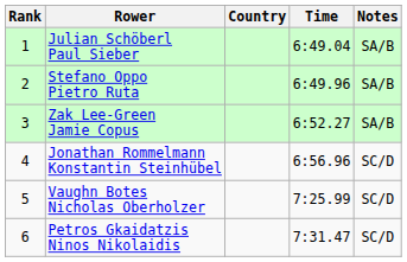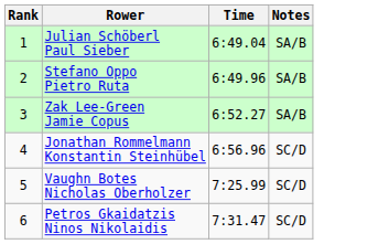 <table class="wikitable" style="text-align:center">
 <tr>
 <th>Rank</th>
 <th>Rower</th>
-<th>Country</th>
 <th>Time</th>
 <th>Notes</th>
 </tr>
 <tr bgcolor=ccffcc>
 <td>1</td>
 <td align="left"><a href='#'>Julian Schöberl</a><br><a href='#'>Paul Sieber</a></td>
-<td align="left"></td>
 <td>6:49.04</td>
 <td>SA/B</td>
 </tr>
 <tr bgcolor=ccffcc>
 <td>2</td>
 <td align="left"><a href='#'>Stefano Oppo</a><br><a href='#'>Pietro Ruta</a></td>
-<td align="left"></td>
 <td>6:49.96</td>
 <td>SA/B</td>
 </tr>
 <tr bgcolor=ccffcc>
 <td>3</td>
 <td align="left"><a href='#'>Zak Lee-Green</a><br><a href='#'>Jamie Copus</a></td>
-<td align="left"></td>
 <td>6:52.27</td>
 <td>SA/B</td>
 </tr>
 <tr>
 <td>4</td>
 <td align="left"><a href='#'>Jonathan Rommelmann</a><br><a href='#'>Konstantin Steinhübel</a></td>
-<td align="left"></td>
 <td>6:56.96</td>
 <td>SC/D</td>
 </tr>
 <tr>
 <td>5</td>
 <td align="left"><a href='#'>Vaughn Botes</a><br><a href='#'>Nicholas Oberholzer</a></td>
-<td align="left"></td>
 <td>7:25.99</td>
 <td>SC/D</td>
 </tr>
 <tr>
 <td>6</td>
 <td align="left"><a href='#'>Petros Gkaidatzis</a><br><a href='#'>Ninos Nikolaidis</a></td>
-<td align="left"></td>
 <td>7:31.47</td>
 <td>SC/D</td>
 </tr>
 </table>
